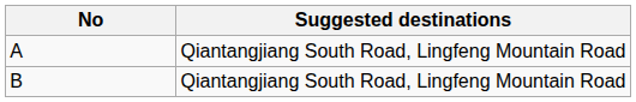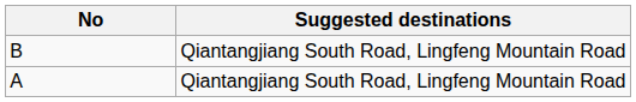 <table class="wikitable" style="margin-bottom: 10px;">
 <tr>
 <th width="135px">No</th>
 <th>Suggested destinations</th>
 </tr>
 <tr>
+<td>B</td>
+<td>Qiantangjiang South Road, Lingfeng Mountain Road</td>
+</tr>
+<tr>
 <td>A</td>
 <td>Qiantangjiang South Road, Lingfeng Mountain Road</td>
 </tr>
-<tr>
-<td>B</td>
-<td>Qiantangjiang South Road, Lingfeng Mountain Road</td>
-</tr>
 </table>
